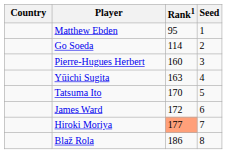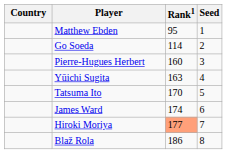 <table class="sortable wikitable">
 <tr>
 <th width="70">Country</th>
 <th width="175">Player</th>
 <th>Rank<sup>1</sup></th>
 <th>Seed</th>
 </tr>
 <tr>
 <td></td>
 <td><a href='#'>Matthew Ebden</a></td>
 <td>95</td>
 <td>1</td>
 </tr>
 <tr>
 <td></td>
 <td><a href='#'>Go Soeda</a></td>
 <td>114</td>
 <td>2</td>
 </tr>
 <tr>
 <td></td>
 <td><a href='#'>Pierre-Hugues Herbert</a></td>
 <td>160</td>
 <td>3</td>
 </tr>
 <tr>
 <td></td>
 <td><a href='#'>Yūichi Sugita</a></td>
 <td>163</td>
 <td>4</td>
 </tr>
 <tr>
 <td></td>
 <td><a href='#'>Tatsuma Ito</a></td>
 <td>170</td>
 <td>5</td>
 </tr>
 <tr>
 <td></td>
 <td><a href='#'>James Ward</a></td>
-<td>172</td>
+<td>174</td>
 <td>6</td>
 </tr>
 <tr>
 <td></td>
 <td><a href='#'>Hiroki Moriya</a></td>
 <td style="background: lightsalmon;">177</td>
 <td>7</td>
 </tr>
 <tr>
 <td></td>
 <td><a href='#'>Blaž Rola</a></td>
 <td>186</td>
 <td>8</td>
 </tr>
 </table>
